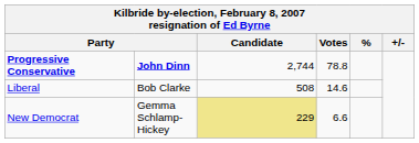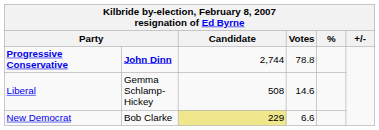 <table class="wikitable">
 <tr style="background:#e9e9e9;">
 <th colspan="6">Kilbride by-election, February 8, 2007<br>resignation of <a href='#'>Ed Byrne</a></th>
 </tr>
 <tr style="background:#e9e9e9;">
 <th colspan="2" style="width: 200px">Party</th>
 <th style="width: 170px">Candidate</th>
 <th style="width: 40px">Votes</th>
 <th style="width: 40px">%</th>
 <th style="width: 40px">+/-</th>
 </tr>
 <tr>
 <td style="width: 185px"><strong><a href='#'>Progressive Conservative</a></strong></td>
 <td><strong><a href='#'>John Dinn</a></strong></td>
 <td align=right>2,744</td>
 <td align=right>78.8</td>
 <td align=right></td>
 </tr>
 <tr>
 <td style="width: 185px"><a href='#'>Liberal</a></td>
-<td>Bob Clarke</td>
+<td>Gemma Schlamp-Hickey</td>
 <td align=right>508</td>
 <td align=right>14.6</td>
 <td align=right></td>
 </tr>
 <tr>
 <td style="width: 185px"><a href='#'>New Democrat</a></td>
-<td>Gemma Schlamp-Hickey</td>
+<td>Bob Clarke</td>
 <td align=right style="background: khaki;">229</td>
 <td align=right>6.6</td>
 <td align=right></td>
 </tr>
 </table>
